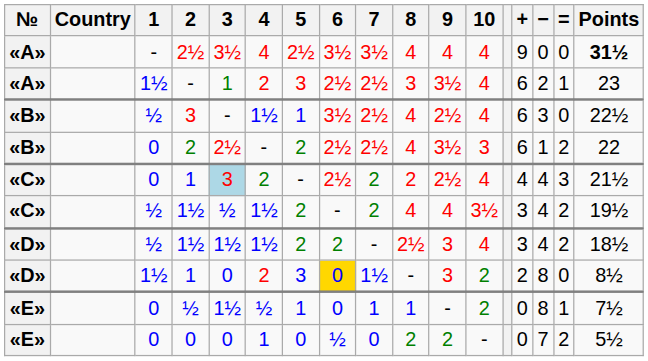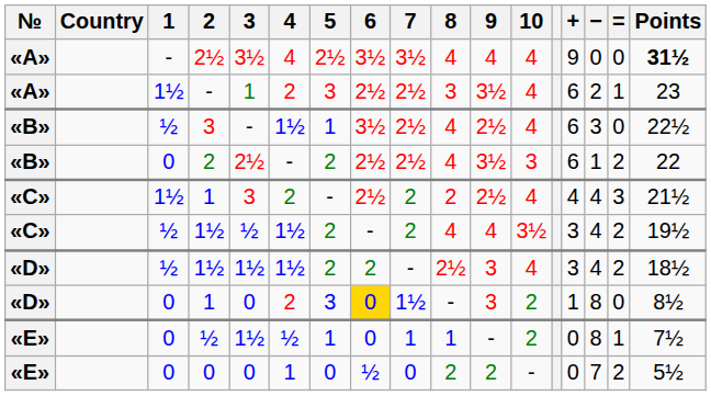 <table class="wikitable" style="text-align:center">
 <tr>
 <th>№</th>
 <th>Country</th>
 <th>1</th>
 <th>2</th>
 <th>3</th>
 <th>4</th>
 <th>5</th>
 <th>6</th>
 <th>7</th>
 <th>8</th>
 <th>9</th>
 <th>10</th>
 <th></th>
 <th>+</th>
 <th>−</th>
 <th>=</th>
 <th>Points</th>
 </tr>
 <tr>
 <th>«A»</th>
 <td style="text-align: left"></td>
 <td>-</td>
 <td style="color:red;">2½</td>
 <td style="color:red;">3½</td>
 <td style="color:red;">4</td>
 <td style="color:red;">2½</td>
 <td style="color:red;">3½</td>
 <td style="color:red;">3½</td>
 <td style="color:red;">4</td>
 <td style="color:red;">4</td>
 <td style="color:red;">4</td>
 <th></th>
 <td>9</td>
 <td>0</td>
 <td>0</td>
 <td><strong>31½</strong></td>
 </tr>
 <tr>
 <th>«A»</th>
 <td style="text-align: left"></td>
 <td style="color:blue;">1½</td>
 <td>-</td>
 <td style="color:green;">1</td>
 <td style="color:red;">2</td>
 <td style="color:red;">3</td>
 <td style="color:red;">2½</td>
 <td style="color:red;">2½</td>
 <td style="color:red;">3</td>
 <td style="color:red;">3½</td>
 <td style="color:red;">4</td>
 <th></th>
 <td>6</td>
 <td>2</td>
 <td>1</td>
 <td>23</td>
 </tr>
 <tr style="border-top:2px solid grey;">
 <th>«B»</th>
 <td style="text-align: left"></td>
 <td style="color:blue;">½</td>
 <td style="color:red;">3</td>
 <td>-</td>
 <td style="color:blue;">1½</td>
 <td style="color:blue;">1</td>
 <td style="color:red;">3½</td>
 <td style="color:red;">2½</td>
 <td style="color:red;">4</td>
 <td style="color:red;">2½</td>
 <td style="color:red;">4</td>
 <th></th>
 <td>6</td>
 <td>3</td>
 <td>0</td>
 <td>22½</td>
 </tr>
 <tr>
 <th>«B»</th>
 <td style="text-align: left"></td>
 <td style="color:blue;">0</td>
 <td style="color:green;">2</td>
 <td style="color:red;">2½</td>
 <td>-</td>
 <td style="color:green;">2</td>
 <td style="color:red;">2½</td>
 <td style="color:red;">2½</td>
 <td style="color:red;">4</td>
 <td style="color:red;">3½</td>
 <td style="color:red;">3</td>
 <th></th>
 <td>6</td>
 <td>1</td>
 <td>2</td>
 <td>22</td>
 </tr>
 <tr style="border-top:2px solid grey;">
 <th>«C»</th>
 <td style="text-align: left"></td>
-<td style="color:blue;">0</td>
+<td style="color:blue;">1½</td>
 <td style="color:blue;">1</td>
-<td style="background: lightblue; color:red;">3</td>
+<td style="color:red;">3</td>
 <td style="color:green;">2</td>
 <td>-</td>
 <td style="color:red;">2½</td>
 <td style="color:green;">2</td>
 <td style="color:red;">2</td>
 <td style="color:red;">2½</td>
 <td style="color:red;">4</td>
 <th></th>
 <td>4</td>
 <td>4</td>
 <td>3</td>
 <td>21½</td>
 </tr>
 <tr>
 <th>«C»</th>
 <td style="text-align: left"></td>
 <td style="color:blue;">½</td>
 <td style="color:blue;">1½</td>
 <td style="color:blue;">½</td>
 <td style="color:blue;">1½</td>
 <td style="color:green;">2</td>
 <td>-</td>
 <td style="color:green;">2</td>
 <td style="color:red;">4</td>
 <td style="color:red;">4</td>
 <td style="color:red;">3½</td>
 <th></th>
 <td>3</td>
 <td>4</td>
 <td>2</td>
 <td>19½</td>
 </tr>
 <tr style="border-top:2px solid grey;">
 <th>«D»</th>
 <td style="text-align: left"></td>
 <td style="color:blue;">½</td>
 <td style="color:blue;">1½</td>
 <td style="color:blue;">1½</td>
 <td style="color:blue;">1½</td>
 <td style="color:green;">2</td>
 <td style="color:green;">2</td>
 <td>-</td>
 <td style="color:red;">2½</td>
 <td style="color:red;">3</td>
 <td style="color:red;">4</td>
 <th></th>
 <td>3</td>
 <td>4</td>
 <td>2</td>
 <td>18½</td>
 </tr>
 <tr>
 <th>«D»</th>
 <td style="text-align: left"></td>
-<td style="color:blue;">1½</td>
+<td style="color:blue;">0</td>
 <td style="color:blue;">1</td>
 <td style="color:blue;">0</td>
 <td style="color:red;">2</td>
 <td style="color:blue;">3</td>
 <td style="background: gold; color:blue;">0</td>
 <td style="color:blue;">1½</td>
 <td>-</td>
 <td style="color:red;">3</td>
 <td style="color:green;">2</td>
 <th></th>
-<td>2</td>
+<td>1</td>
 <td>8</td>
 <td>0</td>
 <td>8½</td>
 </tr>
 <tr style="border-top:2px solid grey;">
 <th>«E»</th>
 <td style="text-align: left"></td>
 <td style="color:blue;">0</td>
 <td style="color:blue;">½</td>
 <td style="color:blue;">1½</td>
 <td style="color:blue;">½</td>
 <td style="color:blue;">1</td>
 <td style="color:blue;">0</td>
 <td style="color:blue;">1</td>
 <td style="color:blue;">1</td>
 <td>-</td>
 <td style="color:green;">2</td>
 <th></th>
 <td>0</td>
 <td>8</td>
 <td>1</td>
 <td>7½</td>
 </tr>
 <tr>
 <th>«E»</th>
 <td style="text-align: left"></td>
 <td style="color:blue;">0</td>
 <td style="color:blue;">0</td>
 <td style="color:blue;">0</td>
 <td style="color:blue;">1</td>
 <td style="color:blue;">0</td>
 <td style="color:blue;">½</td>
 <td style="color:blue;">0</td>
 <td style="color:green;">2</td>
 <td style="color:green;">2</td>
 <td>-</td>
 <th></th>
 <td>0</td>
 <td>7</td>
 <td>2</td>
 <td>5½</td>
 </tr>
 </table>
